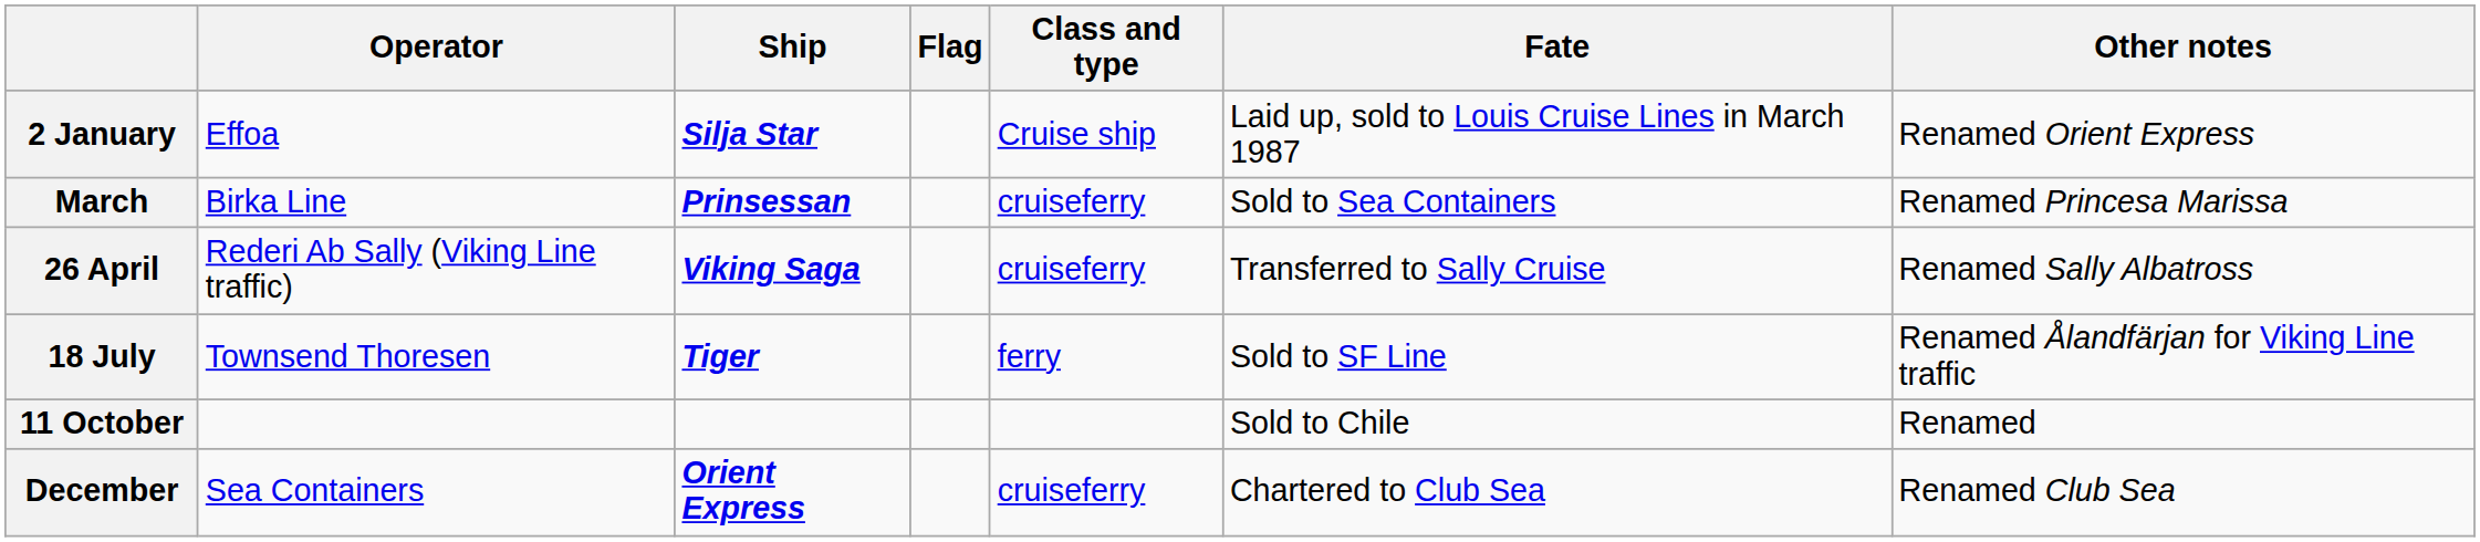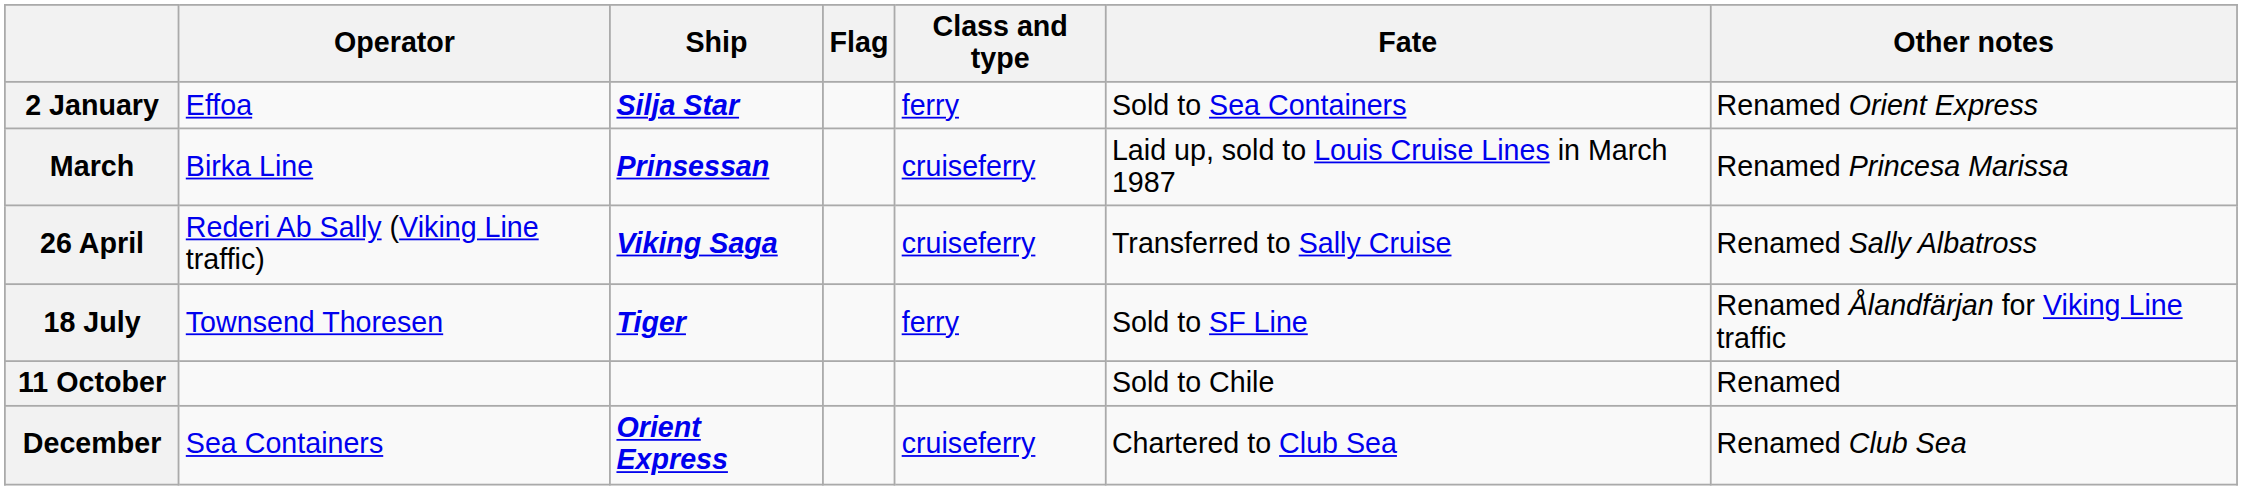 <table class="wikitable">
 <tr>
 <th width="90"></th>
 <th>Operator</th>
 <th>Ship</th>
 <th>Flag</th>
 <th>Class and type</th>
 <th>Fate</th>
 <th>Other notes</th>
 </tr>
 <tr ---->
 <th>2 January</th>
 <td><a href='#'>Effoa</a></td>
 <td><strong><em><a href='#'>Silja Star</a></em></strong></td>
 <td></td>
-<td><a href='#'>Cruise ship</a></td>
-<td>Laid up, sold to <a href='#'>Louis Cruise Lines</a> in March 1987</td>
+<td><a href='#'>ferry</a></td>
+<td>Sold to <a href='#'>Sea Containers</a></td>
 <td>Renamed <em>Orient Express</em></td>
 </tr>
 <tr ---->
 <th>March</th>
 <td><a href='#'>Birka Line</a></td>
 <td><strong><em><a href='#'>Prinsessan</a></em></strong></td>
 <td></td>
 <td><a href='#'>cruiseferry</a></td>
-<td>Sold to <a href='#'>Sea Containers</a></td>
+<td>Laid up, sold to <a href='#'>Louis Cruise Lines</a> in March 1987</td>
 <td>Renamed <em>Princesa Marissa</em></td>
 </tr>
 <tr ---->
 <th>26 April</th>
 <td><a href='#'>Rederi Ab Sally</a> (<a href='#'>Viking Line</a> traffic)</td>
 <td><strong><em><a href='#'>Viking Saga</a></em></strong></td>
 <td></td>
 <td><a href='#'>cruiseferry</a></td>
 <td>Transferred to <a href='#'>Sally Cruise</a></td>
 <td>Renamed <em>Sally Albatross</em></td>
 </tr>
 <tr ---->
 <th>18 July</th>
 <td><a href='#'>Townsend Thoresen</a></td>
 <td><strong><em><a href='#'>Tiger</a></em></strong></td>
 <td></td>
 <td><a href='#'>ferry</a></td>
 <td>Sold to <a href='#'>SF Line</a></td>
 <td>Renamed <em>Ålandfärjan</em> for <a href='#'>Viking Line</a> traffic</td>
 </tr>
 <tr ---->
 <th>11 October</th>
 <td></td>
 <td><strong></strong></td>
 <td></td>
 <td></td>
 <td>Sold to Chile</td>
 <td>Renamed </td>
 </tr>
 <tr ---->
 <th>December</th>
 <td><a href='#'>Sea Containers</a></td>
 <td><strong><em><a href='#'>Orient Express</a></em></strong></td>
 <td></td>
 <td><a href='#'>cruiseferry</a></td>
 <td>Chartered to <a href='#'>Club Sea</a></td>
 <td>Renamed <em>Club Sea</em></td>
 </tr>
 </table>
